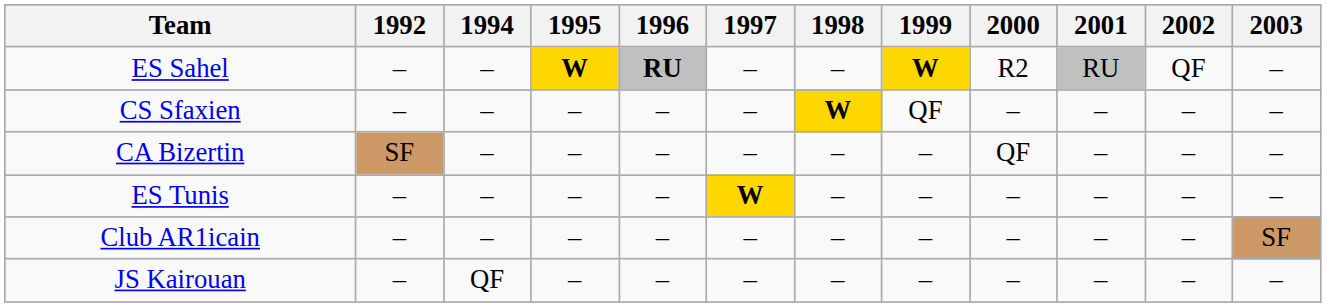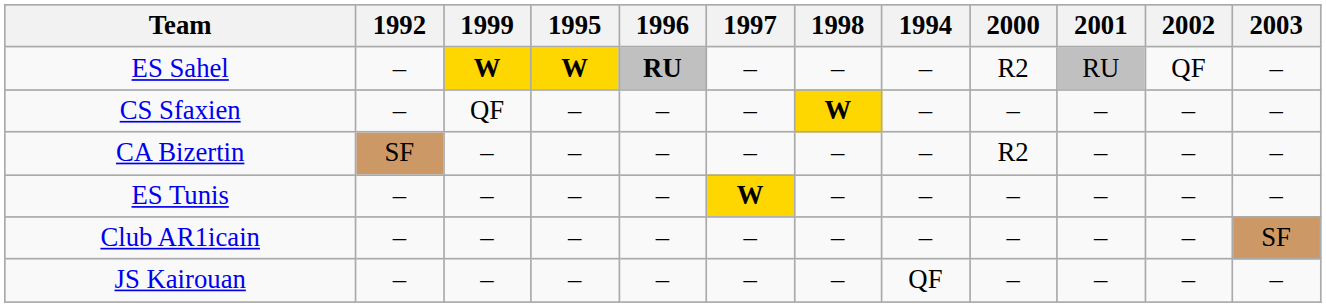 <table class="wikitable" style="text-align: center">
 <tr>
 <th width="20%">Team</th>
 <th width="5%">1992</th>
-<th width="5%">1994</th>
+<th width="5%">1999</th>
 <th width="5%">1995</th>
 <th width="5%">1996</th>
 <th width="5%">1997</th>
 <th width="5%">1998</th>
-<th width="5%">1999</th>
+<th width="5%">1994</th>
 <th width="5%">2000</th>
 <th width="5%">2001</th>
 <th width="5%">2002</th>
 <th width="5%">2003</th>
 </tr>
 <tr>
 <td><a href='#'>ES Sahel</a></td>
 <td>–</td>
-<td>–</td>
+<td style="background:gold;"><strong>W</strong></td>
 <td style="background:gold;"><strong>W</strong></td>
 <td style="background:silver;"><strong>RU</strong></td>
 <td>–</td>
 <td>–</td>
-<td style="background:gold;"><strong>W</strong></td>
+<td>–</td>
 <td>R2</td>
 <td style="background:silver;">RU</td>
 <td>QF</td>
 <td>–</td>
 </tr>
 <tr>
 <td><a href='#'>CS Sfaxien</a></td>
 <td>–</td>
-<td>–</td>
+<td>QF</td>
 <td>–</td>
 <td>–</td>
 <td>–</td>
 <td style="background:gold;"><strong>W</strong></td>
-<td>QF</td>
+<td>–</td>
 <td>–</td>
 <td>–</td>
 <td>–</td>
 <td>–</td>
 </tr>
 <tr>
 <td><a href='#'>CA Bizertin</a></td>
 <td style="background:#c96;">SF</td>
 <td>–</td>
 <td>–</td>
 <td>–</td>
 <td>–</td>
 <td>–</td>
 <td>–</td>
-<td>QF</td>
+<td>R2</td>
 <td>–</td>
 <td>–</td>
 <td>–</td>
 </tr>
 <tr>
 <td><a href='#'>ES Tunis</a></td>
 <td>–</td>
 <td>–</td>
 <td>–</td>
 <td>–</td>
 <td style="background:gold;"><strong>W</strong></td>
 <td>–</td>
 <td>–</td>
 <td>–</td>
 <td>–</td>
 <td>–</td>
 <td>–</td>
 </tr>
 <tr>
 <td><a href='#'>Club AR1icain</a></td>
 <td>–</td>
 <td>–</td>
 <td>–</td>
 <td>–</td>
 <td>–</td>
 <td>–</td>
 <td>–</td>
 <td>–</td>
 <td>–</td>
 <td>–</td>
 <td style="background:#c96;">SF</td>
 </tr>
 <tr>
 <td><a href='#'>JS Kairouan</a></td>
 <td>–</td>
-<td>QF</td>
 <td>–</td>
 <td>–</td>
 <td>–</td>
 <td>–</td>
 <td>–</td>
+<td>QF</td>
 <td>–</td>
 <td>–</td>
 <td>–</td>
 <td>–</td>
 </tr>
 </table>
